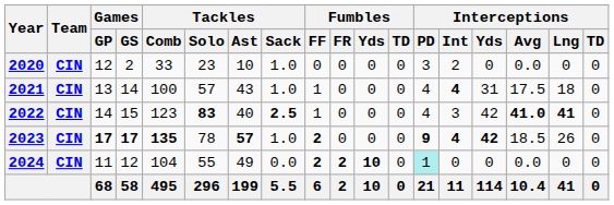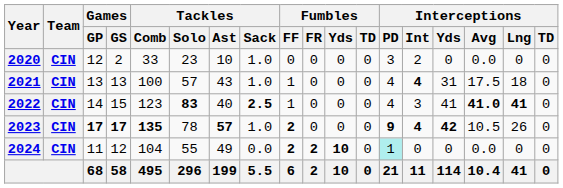 <table class="wikitable" style="text-align:center;">
 <tr>
 <th rowspan="2">Year</th>
 <th rowspan="2">Team</th>
 <th colspan="2">Games</th>
 <th colspan="4">Tackles</th>
 <th colspan="4">Fumbles</th>
 <th colspan="6">Interceptions</th>
 </tr>
 <tr>
 <th>GP</th>
 <th>GS</th>
 <th>Comb</th>
 <th>Solo</th>
 <th>Ast</th>
 <th>Sack</th>
 <th>FF</th>
 <th>FR</th>
 <th>Yds</th>
 <th>TD</th>
 <th>PD</th>
 <th>Int</th>
 <th>Yds</th>
 <th>Avg</th>
 <th>Lng</th>
 <th>TD</th>
 </tr>
 <tr align="center">
 <th><a href='#'>2020</a></th>
 <th><a href='#'>CIN</a></th>
 <td>12</td>
 <td>2</td>
 <td>33</td>
 <td>23</td>
 <td>10</td>
 <td>1.0</td>
 <td>0</td>
 <td>0</td>
 <td>0</td>
 <td>0</td>
 <td>3</td>
 <td>2</td>
 <td>0</td>
 <td>0.0</td>
 <td>0</td>
 <td>0</td>
 </tr>
 <tr>
 <th><a href='#'>2021</a></th>
 <th><a href='#'>CIN</a></th>
 <td>13</td>
-<td>14</td>
+<td>13</td>
 <td>100</td>
 <td>57</td>
 <td>43</td>
 <td>1.0</td>
 <td>1</td>
 <td>0</td>
 <td>0</td>
 <td>0</td>
 <td>4</td>
 <td><strong>4</strong></td>
 <td>31</td>
 <td>17.5</td>
 <td>18</td>
 <td>0</td>
 </tr>
 <tr>
 <th><a href='#'>2022</a></th>
 <th><a href='#'>CIN</a></th>
 <td>14</td>
 <td>15</td>
 <td>123</td>
 <td><strong>83</strong></td>
 <td>40</td>
 <td><strong>2.5</strong></td>
 <td>1</td>
 <td>0</td>
 <td>0</td>
 <td>0</td>
 <td>4</td>
 <td>3</td>
-<td>42</td>
+<td>41</td>
 <td><strong>41.0</strong></td>
 <td><strong>41</strong></td>
 <td>0</td>
 </tr>
 <tr>
 <th><a href='#'>2023</a></th>
 <th><a href='#'>CIN</a></th>
 <td><strong>17</strong></td>
 <td><strong>17</strong></td>
 <td><strong>135</strong></td>
 <td>78</td>
 <td><strong>57</strong></td>
 <td>1.0</td>
 <td><strong>2</strong></td>
 <td>0</td>
 <td>0</td>
 <td>0</td>
 <td><strong>9</strong></td>
 <td><strong>4</strong></td>
 <td><strong>42</strong></td>
-<td>18.5</td>
+<td>10.5</td>
 <td>26</td>
 <td>0</td>
 </tr>
 <tr>
 <th><a href='#'>2024</a></th>
 <th><a href='#'>CIN</a></th>
 <td>11</td>
 <td>12</td>
 <td>104</td>
 <td>55</td>
 <td>49</td>
 <td>0.0</td>
 <td><strong>2</strong></td>
 <td><strong>2</strong></td>
 <td><strong>10</strong></td>
 <td>0</td>
 <td style="background: paleturquoise;">1</td>
 <td>0</td>
 <td>0</td>
 <td>0.0</td>
 <td>0</td>
 <td>0</td>
 </tr>
 <tr align="center">
 <th colspan="2"></th>
 <th>68</th>
 <th>58</th>
 <th>495</th>
 <th>296</th>
 <th>199</th>
 <th>5.5</th>
 <th>6</th>
 <th>2</th>
 <th>10</th>
 <th>0</th>
 <th>21</th>
 <th>11</th>
 <th>114</th>
 <th>10.4</th>
 <th>41</th>
 <th>0</th>
 </tr>
 </table>
